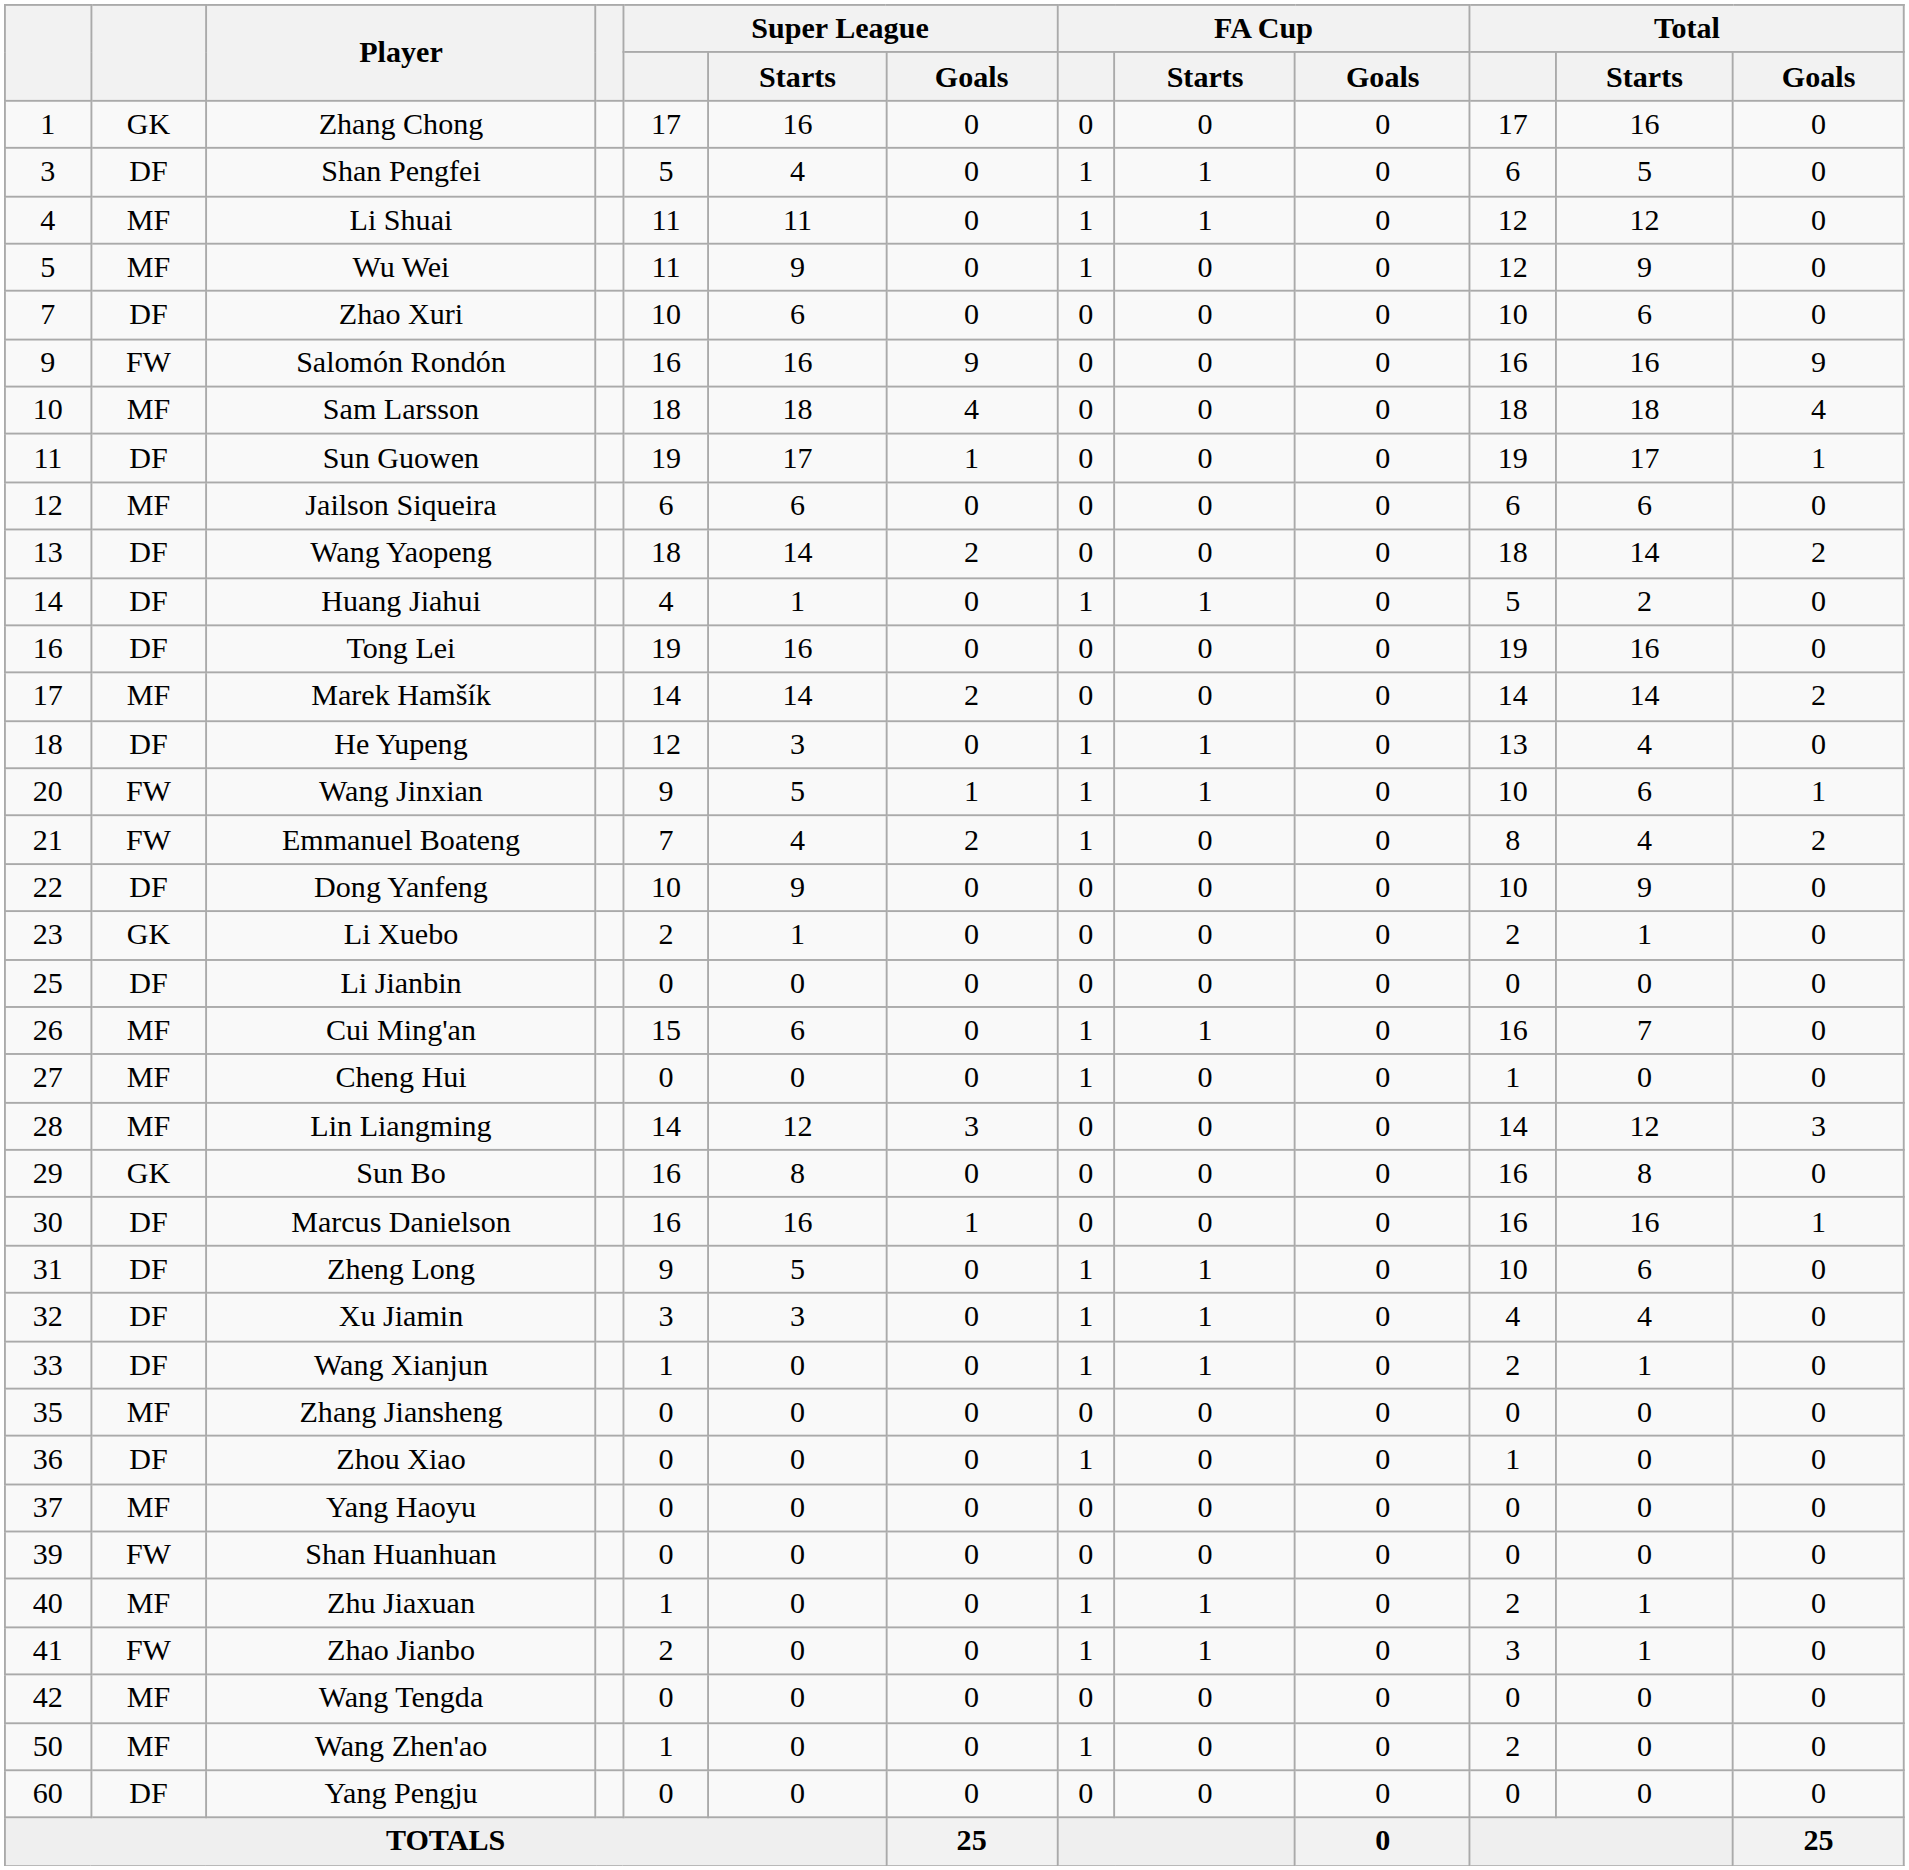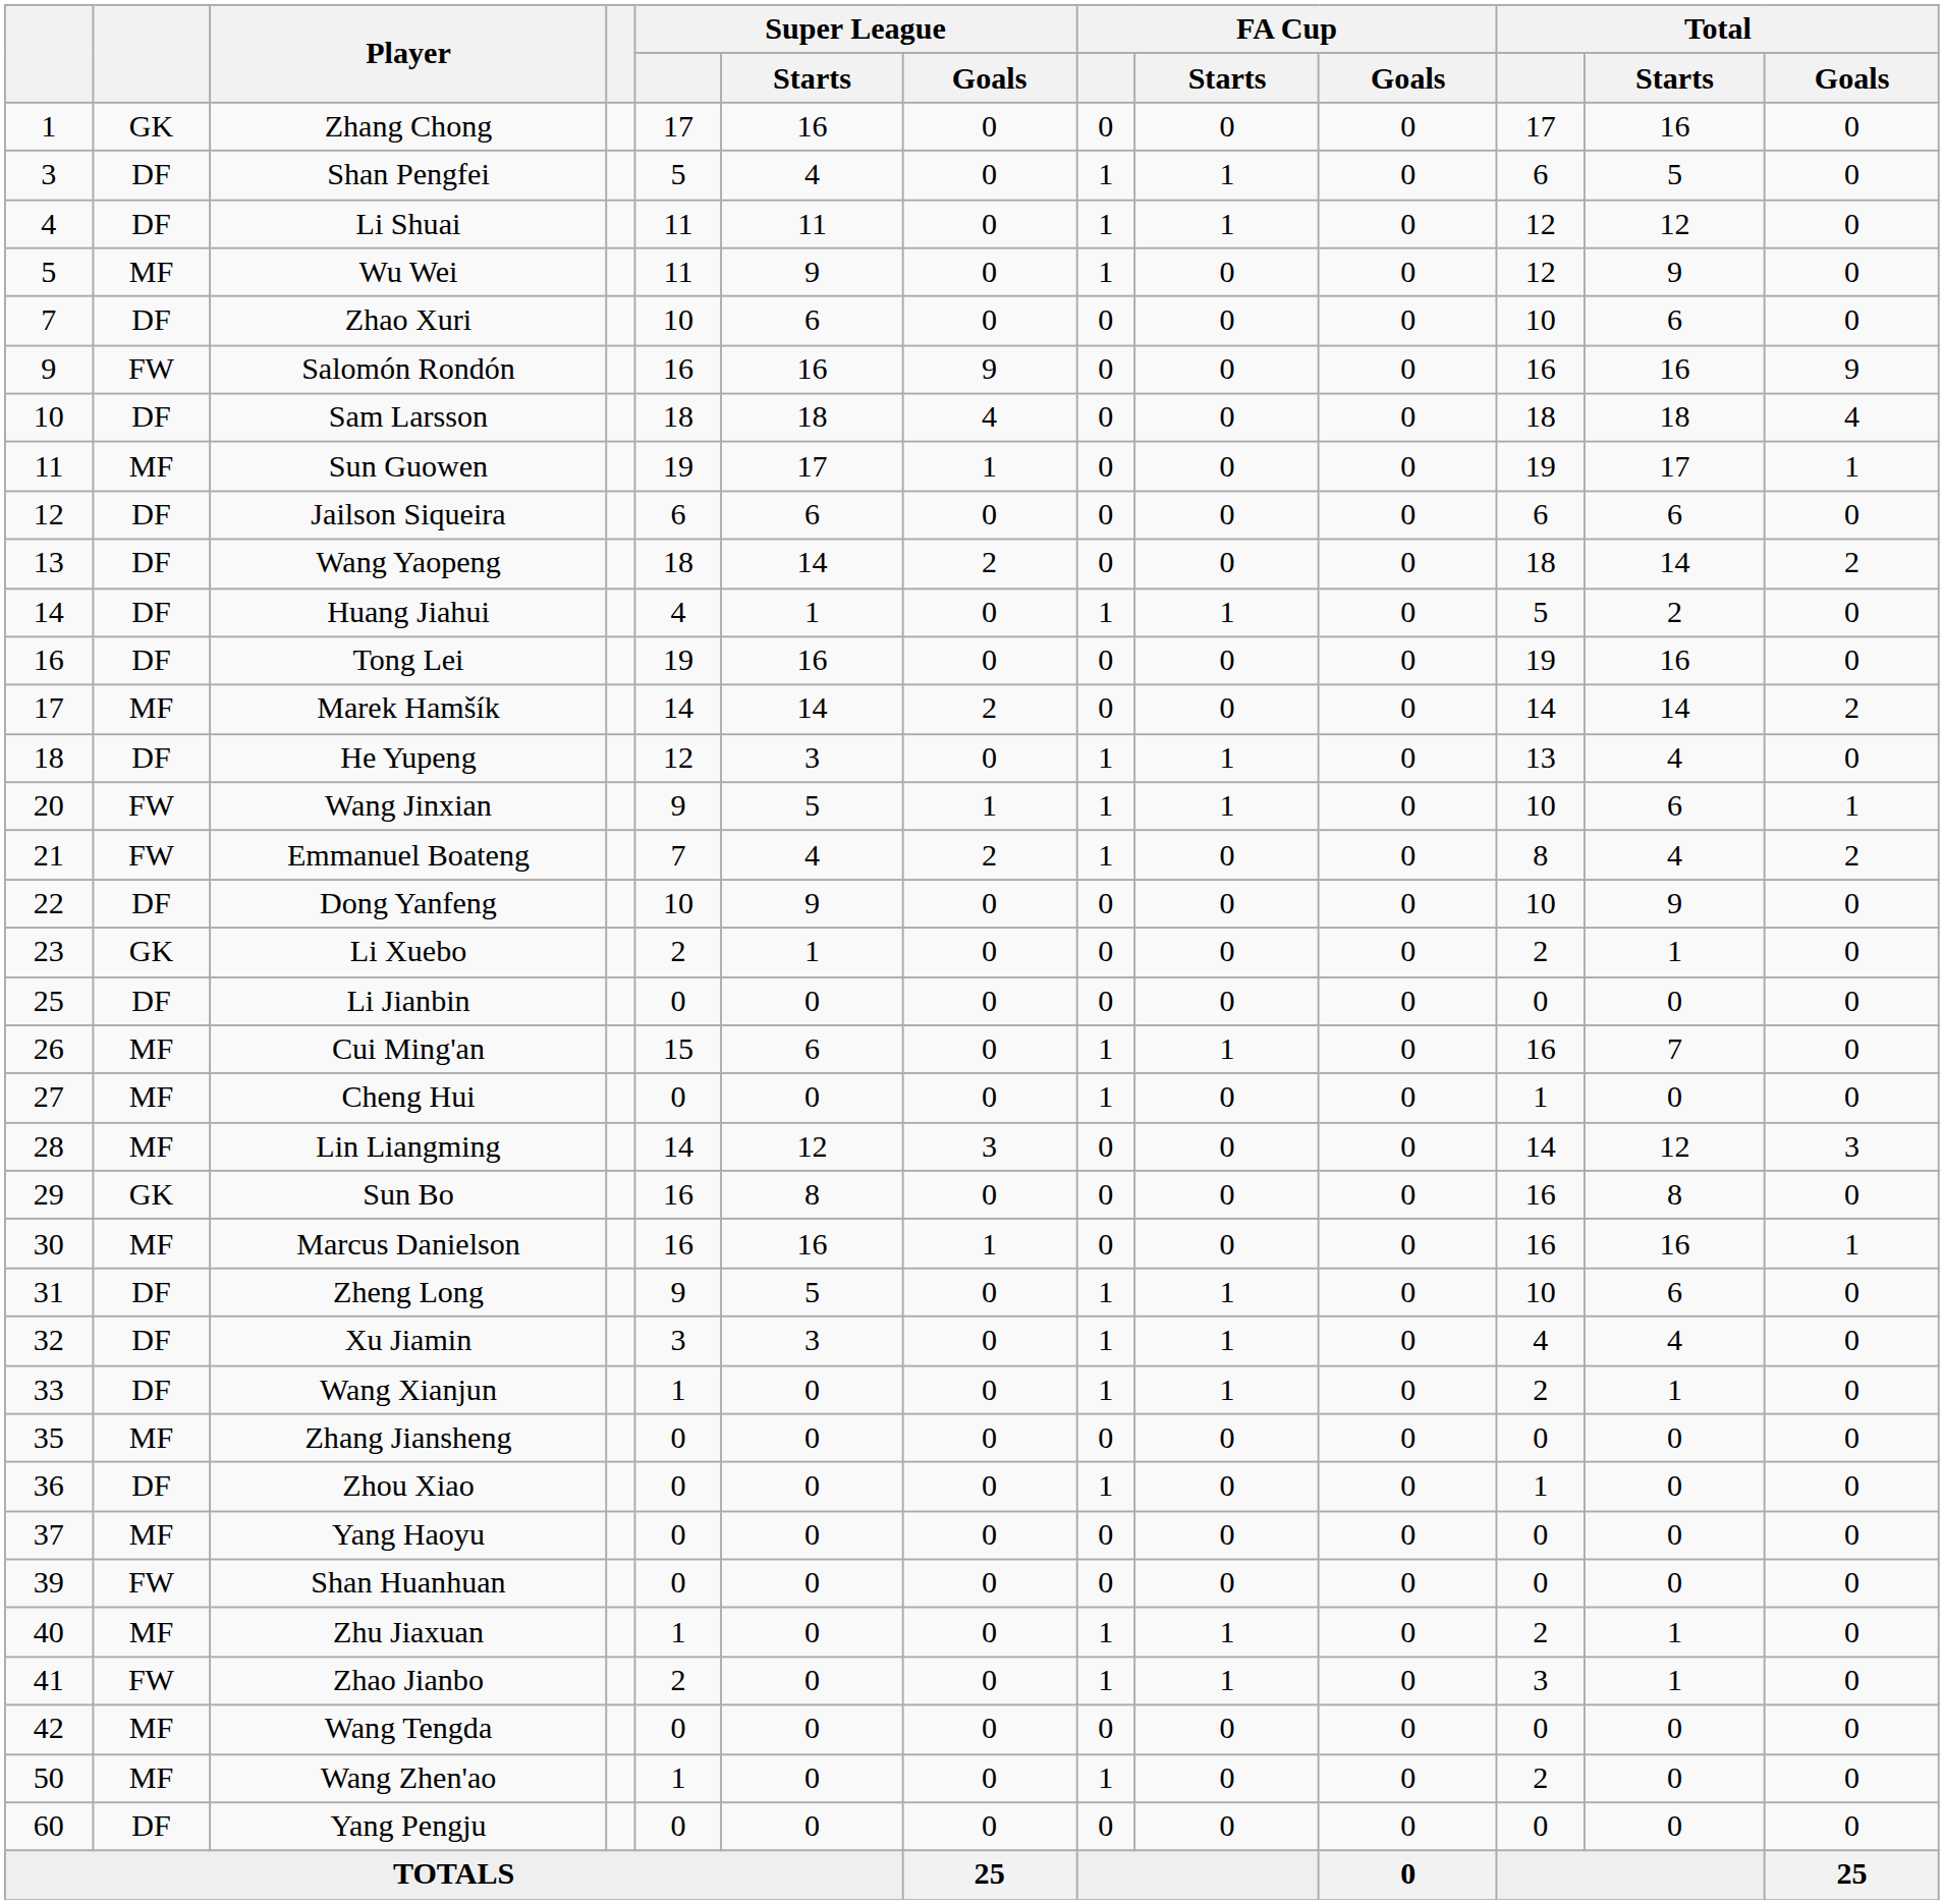 <table class="wikitable" width="80%" style="text-align:center">
 <tr>
 <th rowspan="2"></th>
 <th rowspan="2"></th>
 <th rowspan="2" width="200">Player</th>
 <th rowspan="2"></th>
 <th colspan="3" width="105">Super League</th>
 <th colspan="3" width="105">FA Cup</th>
 <th colspan="3" width="105">Total</th>
 </tr>
 <tr>
 <th></th>
 <th>Starts</th>
 <th>Goals</th>
 <th></th>
 <th>Starts</th>
 <th>Goals</th>
 <th></th>
 <th>Starts</th>
 <th>Goals</th>
 </tr>
 <tr>
 <td>1</td>
 <td>GK</td>
 <td>Zhang Chong</td>
 <td></td>
 <td>17</td>
 <td>16</td>
 <td>0</td>
 <td>0</td>
 <td>0</td>
 <td>0</td>
 <td>17</td>
 <td>16</td>
 <td>0</td>
 </tr>
 <tr>
 <td>3</td>
 <td>DF</td>
 <td>Shan Pengfei</td>
 <td></td>
 <td>5</td>
 <td>4</td>
 <td>0</td>
 <td>1</td>
 <td>1</td>
 <td>0</td>
 <td>6</td>
 <td>5</td>
 <td>0</td>
 </tr>
 <tr>
 <td>4</td>
-<td>MF</td>
+<td>DF</td>
 <td>Li Shuai</td>
 <td></td>
 <td>11</td>
 <td>11</td>
 <td>0</td>
 <td>1</td>
 <td>1</td>
 <td>0</td>
 <td>12</td>
 <td>12</td>
 <td>0</td>
 </tr>
 <tr>
 <td>5</td>
 <td>MF</td>
 <td>Wu Wei</td>
 <td></td>
 <td>11</td>
 <td>9</td>
 <td>0</td>
 <td>1</td>
 <td>0</td>
 <td>0</td>
 <td>12</td>
 <td>9</td>
 <td>0</td>
 </tr>
 <tr>
 <td>7</td>
 <td>DF</td>
 <td>Zhao Xuri</td>
 <td></td>
 <td>10</td>
 <td>6</td>
 <td>0</td>
 <td>0</td>
 <td>0</td>
 <td>0</td>
 <td>10</td>
 <td>6</td>
 <td>0</td>
 </tr>
 <tr>
 <td>9</td>
 <td>FW</td>
 <td>Salomón Rondón</td>
 <td></td>
 <td>16</td>
 <td>16</td>
 <td>9</td>
 <td>0</td>
 <td>0</td>
 <td>0</td>
 <td>16</td>
 <td>16</td>
 <td>9</td>
 </tr>
 <tr>
 <td>10</td>
-<td>MF</td>
+<td>DF</td>
 <td>Sam Larsson</td>
 <td></td>
 <td>18</td>
 <td>18</td>
 <td>4</td>
 <td>0</td>
 <td>0</td>
 <td>0</td>
 <td>18</td>
 <td>18</td>
 <td>4</td>
 </tr>
 <tr>
 <td>11</td>
-<td>DF</td>
+<td>MF</td>
 <td>Sun Guowen</td>
 <td></td>
 <td>19</td>
 <td>17</td>
 <td>1</td>
 <td>0</td>
 <td>0</td>
 <td>0</td>
 <td>19</td>
 <td>17</td>
 <td>1</td>
 </tr>
 <tr>
 <td>12</td>
-<td>MF</td>
+<td>DF</td>
 <td>Jailson Siqueira</td>
 <td></td>
 <td>6</td>
 <td>6</td>
 <td>0</td>
 <td>0</td>
 <td>0</td>
 <td>0</td>
 <td>6</td>
 <td>6</td>
 <td>0</td>
 </tr>
 <tr>
 <td>13</td>
 <td>DF</td>
 <td>Wang Yaopeng</td>
 <td></td>
 <td>18</td>
 <td>14</td>
 <td>2</td>
 <td>0</td>
 <td>0</td>
 <td>0</td>
 <td>18</td>
 <td>14</td>
 <td>2</td>
 </tr>
 <tr>
 <td>14</td>
 <td>DF</td>
 <td>Huang Jiahui</td>
 <td></td>
 <td>4</td>
 <td>1</td>
 <td>0</td>
 <td>1</td>
 <td>1</td>
 <td>0</td>
 <td>5</td>
 <td>2</td>
 <td>0</td>
 </tr>
 <tr>
 <td>16</td>
 <td>DF</td>
 <td>Tong Lei</td>
 <td></td>
 <td>19</td>
 <td>16</td>
 <td>0</td>
 <td>0</td>
 <td>0</td>
 <td>0</td>
 <td>19</td>
 <td>16</td>
 <td>0</td>
 </tr>
 <tr>
 <td>17</td>
 <td>MF</td>
 <td>Marek Hamšík</td>
 <td></td>
 <td>14</td>
 <td>14</td>
 <td>2</td>
 <td>0</td>
 <td>0</td>
 <td>0</td>
 <td>14</td>
 <td>14</td>
 <td>2</td>
 </tr>
 <tr>
 <td>18</td>
 <td>DF</td>
 <td>He Yupeng</td>
 <td></td>
 <td>12</td>
 <td>3</td>
 <td>0</td>
 <td>1</td>
 <td>1</td>
 <td>0</td>
 <td>13</td>
 <td>4</td>
 <td>0</td>
 </tr>
 <tr>
 <td>20</td>
 <td>FW</td>
 <td>Wang Jinxian</td>
 <td></td>
 <td>9</td>
 <td>5</td>
 <td>1</td>
 <td>1</td>
 <td>1</td>
 <td>0</td>
 <td>10</td>
 <td>6</td>
 <td>1</td>
 </tr>
 <tr>
 <td>21</td>
 <td>FW</td>
 <td>Emmanuel Boateng</td>
 <td></td>
 <td>7</td>
 <td>4</td>
 <td>2</td>
 <td>1</td>
 <td>0</td>
 <td>0</td>
 <td>8</td>
 <td>4</td>
 <td>2</td>
 </tr>
 <tr>
 <td>22</td>
 <td>DF</td>
 <td>Dong Yanfeng</td>
 <td></td>
 <td>10</td>
 <td>9</td>
 <td>0</td>
 <td>0</td>
 <td>0</td>
 <td>0</td>
 <td>10</td>
 <td>9</td>
 <td>0</td>
 </tr>
 <tr>
 <td>23</td>
 <td>GK</td>
 <td>Li Xuebo</td>
 <td></td>
 <td>2</td>
 <td>1</td>
 <td>0</td>
 <td>0</td>
 <td>0</td>
 <td>0</td>
 <td>2</td>
 <td>1</td>
 <td>0</td>
 </tr>
 <tr>
 <td>25</td>
 <td>DF</td>
 <td>Li Jianbin</td>
 <td></td>
 <td>0</td>
 <td>0</td>
 <td>0</td>
 <td>0</td>
 <td>0</td>
 <td>0</td>
 <td>0</td>
 <td>0</td>
 <td>0</td>
 </tr>
 <tr>
 <td>26</td>
 <td>MF</td>
 <td>Cui Ming'an</td>
 <td></td>
 <td>15</td>
 <td>6</td>
 <td>0</td>
 <td>1</td>
 <td>1</td>
 <td>0</td>
 <td>16</td>
 <td>7</td>
 <td>0</td>
 </tr>
 <tr>
 <td>27</td>
 <td>MF</td>
 <td>Cheng Hui</td>
 <td></td>
 <td>0</td>
 <td>0</td>
 <td>0</td>
 <td>1</td>
 <td>0</td>
 <td>0</td>
 <td>1</td>
 <td>0</td>
 <td>0</td>
 </tr>
 <tr>
 <td>28</td>
 <td>MF</td>
 <td>Lin Liangming</td>
 <td></td>
 <td>14</td>
 <td>12</td>
 <td>3</td>
 <td>0</td>
 <td>0</td>
 <td>0</td>
 <td>14</td>
 <td>12</td>
 <td>3</td>
 </tr>
 <tr>
 <td>29</td>
 <td>GK</td>
 <td>Sun Bo</td>
 <td></td>
 <td>16</td>
 <td>8</td>
 <td>0</td>
 <td>0</td>
 <td>0</td>
 <td>0</td>
 <td>16</td>
 <td>8</td>
 <td>0</td>
 </tr>
 <tr>
 <td>30</td>
-<td>DF</td>
+<td>MF</td>
 <td>Marcus Danielson</td>
 <td></td>
 <td>16</td>
 <td>16</td>
 <td>1</td>
 <td>0</td>
 <td>0</td>
 <td>0</td>
 <td>16</td>
 <td>16</td>
 <td>1</td>
 </tr>
 <tr>
 <td>31</td>
 <td>DF</td>
 <td>Zheng Long</td>
 <td></td>
 <td>9</td>
 <td>5</td>
 <td>0</td>
 <td>1</td>
 <td>1</td>
 <td>0</td>
 <td>10</td>
 <td>6</td>
 <td>0</td>
 </tr>
 <tr>
 <td>32</td>
 <td>DF</td>
 <td>Xu Jiamin</td>
 <td></td>
 <td>3</td>
 <td>3</td>
 <td>0</td>
 <td>1</td>
 <td>1</td>
 <td>0</td>
 <td>4</td>
 <td>4</td>
 <td>0</td>
 </tr>
 <tr>
 <td>33</td>
 <td>DF</td>
 <td>Wang Xianjun</td>
 <td></td>
 <td>1</td>
 <td>0</td>
 <td>0</td>
 <td>1</td>
 <td>1</td>
 <td>0</td>
 <td>2</td>
 <td>1</td>
 <td>0</td>
 </tr>
 <tr>
 <td>35</td>
 <td>MF</td>
 <td>Zhang Jiansheng</td>
 <td></td>
 <td>0</td>
 <td>0</td>
 <td>0</td>
 <td>0</td>
 <td>0</td>
 <td>0</td>
 <td>0</td>
 <td>0</td>
 <td>0</td>
 </tr>
 <tr>
 <td>36</td>
 <td>DF</td>
 <td>Zhou Xiao</td>
 <td></td>
 <td>0</td>
 <td>0</td>
 <td>0</td>
 <td>1</td>
 <td>0</td>
 <td>0</td>
 <td>1</td>
 <td>0</td>
 <td>0</td>
 </tr>
 <tr>
 <td>37</td>
 <td>MF</td>
 <td>Yang Haoyu</td>
 <td></td>
 <td>0</td>
 <td>0</td>
 <td>0</td>
 <td>0</td>
 <td>0</td>
 <td>0</td>
 <td>0</td>
 <td>0</td>
 <td>0</td>
 </tr>
 <tr>
 <td>39</td>
 <td>FW</td>
 <td>Shan Huanhuan</td>
 <td></td>
 <td>0</td>
 <td>0</td>
 <td>0</td>
 <td>0</td>
 <td>0</td>
 <td>0</td>
 <td>0</td>
 <td>0</td>
 <td>0</td>
 </tr>
 <tr>
 <td>40</td>
 <td>MF</td>
 <td>Zhu Jiaxuan</td>
 <td></td>
 <td>1</td>
 <td>0</td>
 <td>0</td>
 <td>1</td>
 <td>1</td>
 <td>0</td>
 <td>2</td>
 <td>1</td>
 <td>0</td>
 </tr>
 <tr>
 <td>41</td>
 <td>FW</td>
 <td>Zhao Jianbo</td>
 <td></td>
 <td>2</td>
 <td>0</td>
 <td>0</td>
 <td>1</td>
 <td>1</td>
 <td>0</td>
 <td>3</td>
 <td>1</td>
 <td>0</td>
 </tr>
 <tr>
 <td>42</td>
 <td>MF</td>
 <td>Wang Tengda</td>
 <td></td>
 <td>0</td>
 <td>0</td>
 <td>0</td>
 <td>0</td>
 <td>0</td>
 <td>0</td>
 <td>0</td>
 <td>0</td>
 <td>0</td>
 </tr>
 <tr>
 <td>50</td>
 <td>MF</td>
 <td>Wang Zhen'ao</td>
 <td></td>
 <td>1</td>
 <td>0</td>
 <td>0</td>
 <td>1</td>
 <td>0</td>
 <td>0</td>
 <td>2</td>
 <td>0</td>
 <td>0</td>
 </tr>
 <tr>
 <td>60</td>
 <td>DF</td>
 <td>Yang Pengju</td>
 <td></td>
 <td>0</td>
 <td>0</td>
 <td>0</td>
 <td>0</td>
 <td>0</td>
 <td>0</td>
 <td>0</td>
 <td>0</td>
 <td>0</td>
 </tr>
 <tr>
 <td colspan="6" style="background: #efefef; text-align: center;"><strong>TOTALS</strong></td>
 <th>25</th>
 <td colspan="2" style="background: #efefef; text-align: center;"></td>
 <th>0</th>
 <td colspan="2" style="background: #efefef; text-align: center;"></td>
 <th>25</th>
 </tr>
 </table>
